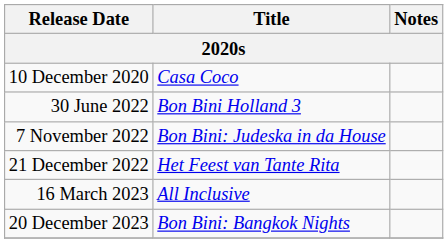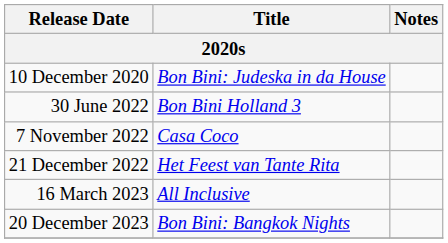 <table class="wikitable sortable mw-collapsible">
 <tr>
 <th>Release Date</th>
 <th>Title</th>
 <th>Notes</th>
 </tr>
 <tr>
 <th colspan="6" style="background-color:#white;">2020s</th>
 </tr>
 <tr>
 <td style="text-align:right;">10 December 2020</td>
-<td><em><a href='#'>Casa Coco</a></em></td>
+<td><em><a href='#'>Bon Bini: Judeska in da House</a></em></td>
 <td></td>
 </tr>
 <tr>
 <td style="text-align:right;">30 June 2022</td>
 <td><em><a href='#'>Bon Bini Holland 3</a></em></td>
 <td></td>
 </tr>
 <tr>
 <td style="text-align:right;">7 November 2022</td>
-<td><em><a href='#'>Bon Bini: Judeska in da House</a></em></td>
+<td><em><a href='#'>Casa Coco</a></em></td>
 <td></td>
 </tr>
 <tr>
 <td style="text-align:right;">21 December 2022</td>
 <td><em><a href='#'>Het Feest van Tante Rita</a></em></td>
 <td></td>
 </tr>
 <tr>
 <td style="text-align:right;">16 March 2023</td>
 <td><em><a href='#'>All Inclusive</a></em></td>
 <td></td>
 </tr>
 <tr>
 <td style="text-align:right;">20 December 2023</td>
 <td><em><a href='#'>Bon Bini: Bangkok Nights</a></em></td>
 <td></td>
 </tr>
 <tr>
 </tr>
 </table>
